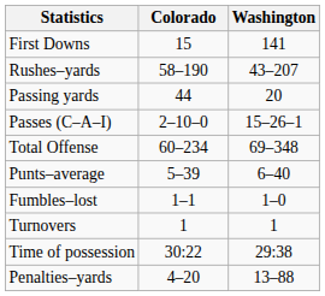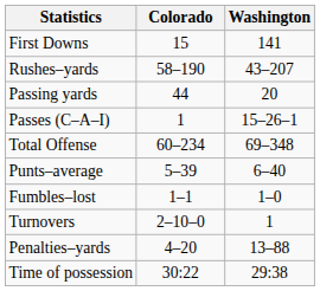 <table class=wikitable style="text-align:center">
 <tr>
 <th>Statistics</th>
 <th>  Colorado  </th>
 <th>Washington</th>
 </tr>
 <tr>
 <td align=left>First Downs</td>
 <td>15</td>
 <td>141</td>
 </tr>
 <tr>
 <td align=left>Rushes–yards</td>
 <td>58–190</td>
 <td>43–207</td>
 </tr>
 <tr>
 <td align=left>Passing yards</td>
 <td>44</td>
 <td>20</td>
 </tr>
 <tr>
 <td align=left>Passes (C–A–I)</td>
-<td>2–10–0</td>
+<td>1</td>
 <td>15–26–1</td>
 </tr>
 <tr>
 <td align=left>Total Offense</td>
 <td>60–234</td>
 <td>69–348</td>
 </tr>
 <tr>
 <td align=left>Punts–average</td>
 <td>5–39</td>
 <td>6–40</td>
 </tr>
 <tr>
 <td align=left>Fumbles–lost</td>
 <td>1–1</td>
 <td>1–0</td>
 </tr>
 <tr>
 <td align=left>Turnovers</td>
+<td>2–10–0</td>
 <td>1</td>
-<td>1</td>
+</tr>
+<tr>
+<td align=left>Penalties–yards</td>
+<td>4–20</td>
+<td>13–88</td>
 </tr>
 <tr>
 <td align=left>Time of possession</td>
 <td>30:22</td>
 <td>29:38</td>
 </tr>
-<tr>
-<td align=left>Penalties–yards</td>
-<td>4–20</td>
-<td>13–88</td>
-</tr>
 </table>
